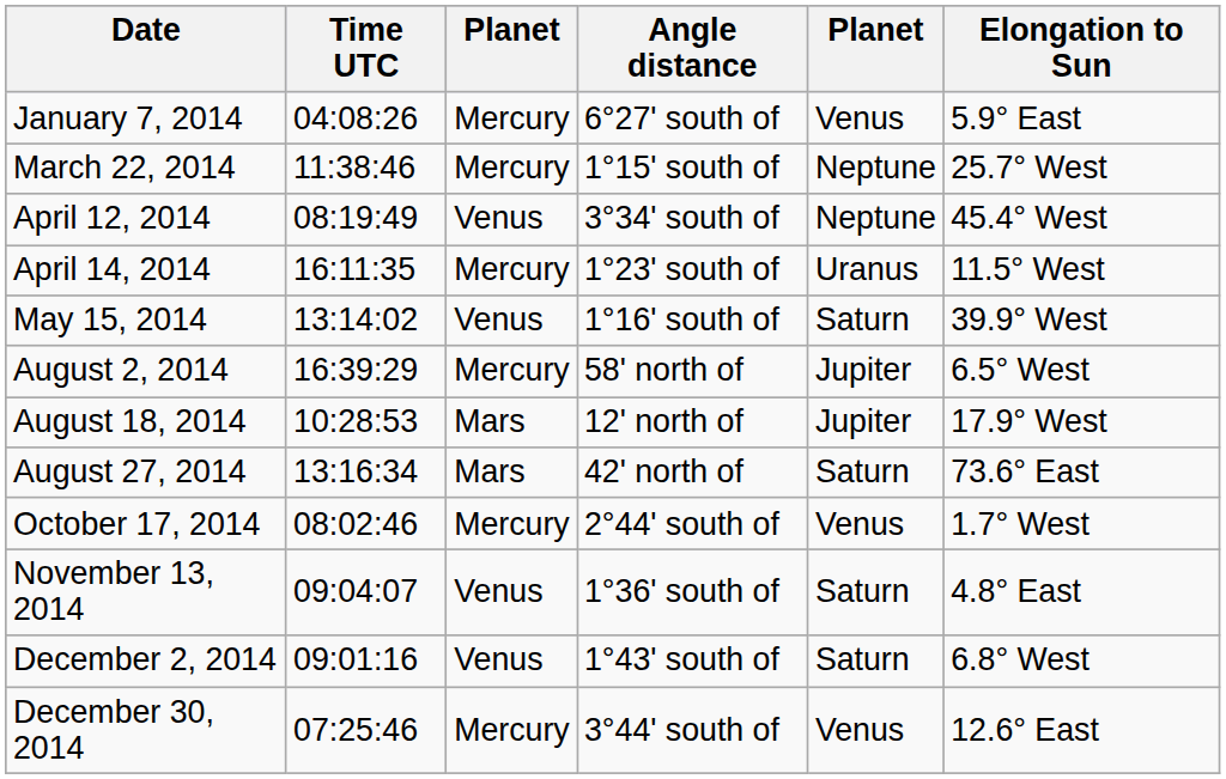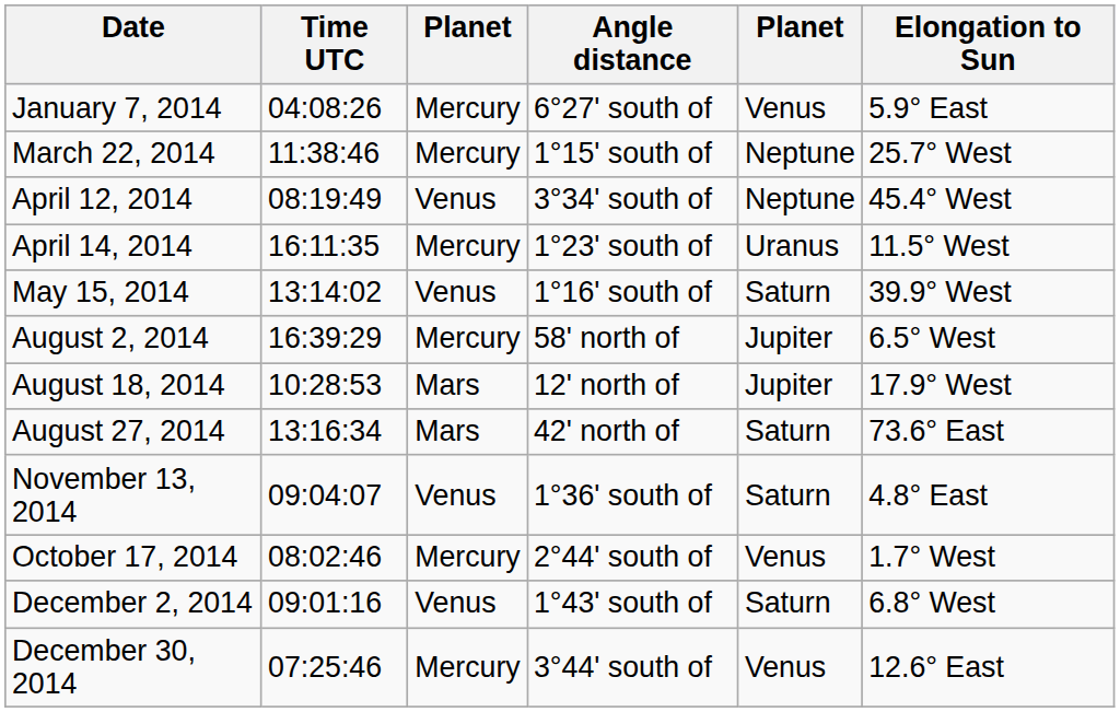 <table class="wikitable sortable">
 <tr bgcolor="#ddddff" align="center" valign="top">
 <th>Date</th>
 <th>Time UTC</th>
 <th>Planet</th>
 <th>Angle distance</th>
 <th>Planet</th>
 <th>Elongation to Sun</th>
 </tr>
 <tr>
 <td>January 7, 2014</td>
 <td>04:08:26</td>
 <td>Mercury</td>
 <td>6°27' south of</td>
 <td>Venus</td>
 <td>5.9° East</td>
 </tr>
 <tr>
 <td>March 22, 2014</td>
 <td>11:38:46</td>
 <td>Mercury</td>
 <td>1°15' south of</td>
 <td>Neptune</td>
 <td>25.7° West</td>
 </tr>
 <tr>
 <td>April 12, 2014</td>
 <td>08:19:49</td>
 <td>Venus</td>
 <td>3°34' south of</td>
 <td>Neptune</td>
 <td>45.4° West</td>
 </tr>
 <tr>
 <td>April 14, 2014</td>
 <td>16:11:35</td>
 <td>Mercury</td>
 <td>1°23' south of</td>
 <td>Uranus</td>
 <td>11.5° West</td>
 </tr>
 <tr>
 <td>May 15, 2014</td>
 <td>13:14:02</td>
 <td>Venus</td>
 <td>1°16' south of</td>
 <td>Saturn</td>
 <td>39.9° West</td>
 </tr>
 <tr>
 <td>August 2, 2014</td>
 <td>16:39:29</td>
 <td>Mercury</td>
 <td>58' north of</td>
 <td>Jupiter</td>
 <td>6.5° West</td>
 </tr>
 <tr>
 <td>August 18, 2014</td>
 <td>10:28:53</td>
 <td>Mars</td>
 <td>12' north of</td>
 <td>Jupiter</td>
 <td>17.9° West</td>
 </tr>
 <tr>
 <td>August 27, 2014</td>
 <td>13:16:34</td>
 <td>Mars</td>
 <td>42' north of</td>
 <td>Saturn</td>
 <td>73.6° East</td>
 </tr>
 <tr>
+<td>November 13, 2014</td>
+<td>09:04:07</td>
+<td>Venus</td>
+<td>1°36' south of</td>
+<td>Saturn</td>
+<td>4.8° East</td>
+</tr>
+<tr>
 <td>October 17, 2014</td>
 <td>08:02:46</td>
 <td>Mercury</td>
 <td>2°44' south of</td>
 <td>Venus</td>
 <td>1.7° West</td>
-</tr>
-<tr>
-<td>November 13, 2014</td>
-<td>09:04:07</td>
-<td>Venus</td>
-<td>1°36' south of</td>
-<td>Saturn</td>
-<td>4.8° East</td>
 </tr>
 <tr>
 <td>December 2, 2014</td>
 <td>09:01:16</td>
 <td>Venus</td>
 <td>1°43' south of</td>
 <td>Saturn</td>
 <td>6.8° West</td>
 </tr>
 <tr>
 <td>December 30, 2014</td>
 <td>07:25:46</td>
 <td>Mercury</td>
 <td>3°44' south of</td>
 <td>Venus</td>
 <td>12.6° East</td>
 </tr>
 </table>
